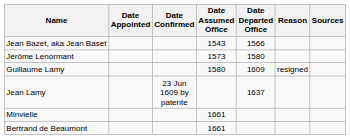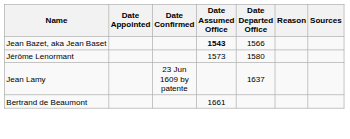 <table class="wikitable">
 <tr style="font-size: 75%;">
 <th style="width: 150px;">Name</th>
 <th style="width: 50px;">Date Appointed</th>
 <th style="width: 50px;">Date Confirmed</th>
 <th style="width: 50px;">Date Assumed Office</th>
 <th style="width: 50px;">Date Departed Office</th>
 <th style="width: 40px;">Reason</th>
 <th style="width: 30px;">Sources</th>
 </tr>
 <tr style="font-size: 75%;">
 <td>Jean Bazet, aka Jean Baset</td>
 <td style="text-align: center;"></td>
 <td style="text-align: center;"></td>
-<td style="text-align: center;">1543</td>
+<td style="text-align: center;"><strong>1543</strong></td>
 <td style="text-align: center;">1566</td>
 <td style="text-align: center;"></td>
 <td></td>
 </tr>
 <tr style="font-size: 75%;">
 <td>Jérôme Lenormant</td>
 <td style="text-align: center;"></td>
 <td style="text-align: center;"></td>
 <td style="text-align: center;">1573</td>
 <td style="text-align: center;">1580</td>
 <td style="text-align: center;"></td>
 <td></td>
 </tr>
 <tr style="font-size: 75%;">
-<td>Guillaume Lamy</td>
-<td style="text-align: center;"></td>
-<td style="text-align: center;"></td>
-<td style="text-align: center;">1580</td>
-<td style="text-align: center;">1609</td>
-<td style="text-align: center;">resigned</td>
-<td></td>
-</tr>
-<tr style="font-size: 75%;">
 <td>Jean Lamy</td>
 <td style="text-align: center;"></td>
 <td style="text-align: center;">23 Jun 1609 by patente</td>
 <td style="text-align: center;"></td>
 <td style="text-align: center;">1637</td>
-<td style="text-align: center;"></td>
-<td></td>
-</tr>
-<tr style="font-size: 75%;">
-<td>Minvielle</td>
-<td style="text-align: center;"></td>
-<td style="text-align: center;"></td>
-<td style="text-align: center;">1661</td>
-<td style="text-align: center;"></td>
 <td style="text-align: center;"></td>
 <td></td>
 </tr>
 <tr style="font-size: 75%;">
 <td>Bertrand de Beaumont</td>
 <td style="text-align: center;"></td>
 <td style="text-align: center;"></td>
 <td style="text-align: center;">1661</td>
 <td style="text-align: center;"></td>
 <td style="text-align: center;"></td>
 <td></td>
 </tr>
 </table>
